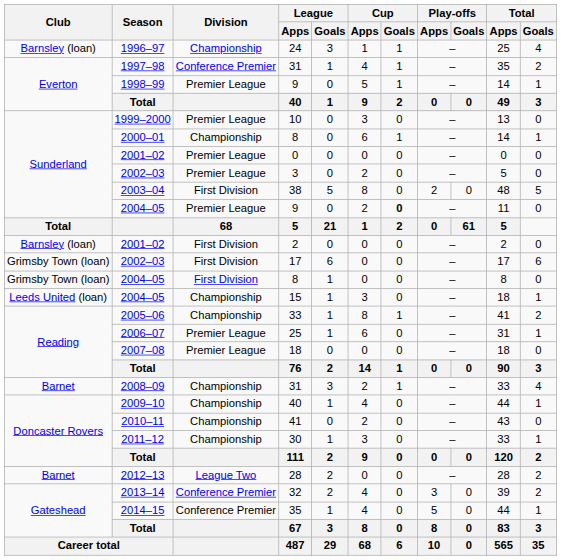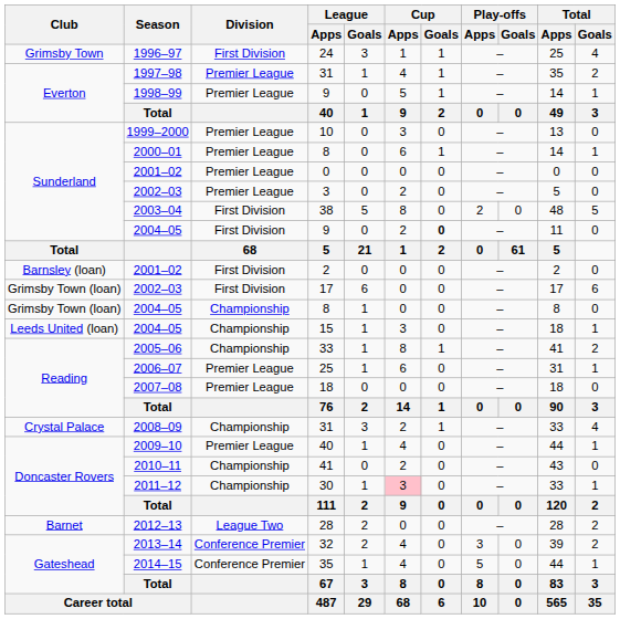 <table class="wikitable" style="text-align:center">
 <tr>
 <th rowspan="2">Club</th>
 <th rowspan="2">Season</th>
 <th rowspan="2">Division</th>
 <th colspan="2">League</th>
 <th colspan="2">Cup</th>
 <th colspan="2">Play-offs</th>
 <th colspan="2">Total</th>
 </tr>
 <tr>
 <th>Apps</th>
 <th>Goals</th>
 <th>Apps</th>
 <th>Goals</th>
 <th>Apps</th>
 <th>Goals</th>
 <th>Apps</th>
 <th>Goals</th>
 </tr>
 <tr>
-<td><a href='#'>Barnsley</a> (loan)</td>
+<td><a href='#'>Grimsby Town</a></td>
 <td><a href='#'>1996–97</a></td>
-<td><a href='#'>Championship</a></td>
+<td><a href='#'>First Division</a></td>
 <td>24</td>
 <td>3</td>
 <td>1</td>
 <td>1</td>
 <td colspan="2">–</td>
 <td>25</td>
 <td>4</td>
 </tr>
 <tr>
 <td rowspan="3"><a href='#'>Everton</a></td>
 <td><a href='#'>1997–98</a></td>
-<td><a href='#'>Conference Premier</a></td>
+<td><a href='#'>Premier League</a></td>
 <td>31</td>
 <td>1</td>
 <td>4</td>
 <td>1</td>
 <td colspan="2">–</td>
 <td>35</td>
 <td>2</td>
 </tr>
 <tr>
 <td><a href='#'>1998–99</a></td>
 <td>Premier League</td>
 <td>9</td>
 <td>0</td>
 <td>5</td>
 <td>1</td>
 <td colspan="2">–</td>
 <td>14</td>
 <td>1</td>
 </tr>
 <tr>
 <th>Total</th>
 <th></th>
 <th>40</th>
 <th>1</th>
 <th>9</th>
 <th>2</th>
 <th>0</th>
 <th>0</th>
 <th>49</th>
 <th>3</th>
 </tr>
 <tr>
 <td rowspan="6"><a href='#'>Sunderland</a></td>
 <td><a href='#'>1999–2000</a></td>
 <td>Premier League</td>
 <td>10</td>
 <td>0</td>
 <td>3</td>
 <td>0</td>
 <td colspan="2">–</td>
 <td>13</td>
 <td>0</td>
 </tr>
 <tr>
 <td><a href='#'>2000–01</a></td>
-<td>Championship</td>
+<td>Premier League</td>
 <td>8</td>
 <td>0</td>
 <td>6</td>
 <td>1</td>
 <td colspan="2">–</td>
 <td>14</td>
 <td>1</td>
 </tr>
 <tr>
 <td><a href='#'>2001–02</a></td>
 <td>Premier League</td>
 <td>0</td>
 <td>0</td>
 <td>0</td>
 <td>0</td>
 <td colspan="2">–</td>
 <td>0</td>
 <td>0</td>
 </tr>
 <tr>
 <td><a href='#'>2002–03</a></td>
 <td>Premier League</td>
 <td>3</td>
 <td>0</td>
 <td>2</td>
 <td>0</td>
 <td colspan="2">–</td>
 <td>5</td>
 <td>0</td>
 </tr>
 <tr>
 <td><a href='#'>2003–04</a></td>
 <td>First Division</td>
 <td>38</td>
 <td>5</td>
 <td>8</td>
 <td>0</td>
 <td>2</td>
 <td>0</td>
 <td>48</td>
 <td>5</td>
 </tr>
 <tr>
 <td><a href='#'>2004–05</a></td>
-<td>Premier League</td>
+<td>First Division</td>
 <td>9</td>
 <td>0</td>
 <td>2</td>
 <td><strong>0</strong></td>
 <td colspan="2">–</td>
 <td>11</td>
 <td>0</td>
 </tr>
 <tr>
 <th>Total</th>
 <th></th>
 <th>68</th>
 <th>5</th>
 <th>21</th>
 <th>1</th>
 <th>2</th>
 <th>0</th>
 <th>61</th>
 <th>5</th>
 </tr>
 <tr>
 <td><a href='#'>Barnsley</a> (loan)</td>
 <td><a href='#'>2001–02</a></td>
 <td>First Division</td>
 <td>2</td>
 <td>0</td>
 <td>0</td>
 <td>0</td>
 <td colspan="2">–</td>
 <td>2</td>
 <td>0</td>
 </tr>
 <tr>
 <td>Grimsby Town (loan)</td>
 <td><a href='#'>2002–03</a></td>
 <td>First Division</td>
 <td>17</td>
 <td>6</td>
 <td>0</td>
 <td>0</td>
 <td colspan="2">–</td>
 <td>17</td>
 <td>6</td>
 </tr>
 <tr>
 <td>Grimsby Town (loan)</td>
 <td><a href='#'>2004–05</a></td>
-<td><a href='#'>First Division</a></td>
+<td><a href='#'>Championship</a></td>
 <td>8</td>
 <td>1</td>
 <td>0</td>
 <td>0</td>
 <td colspan="2">–</td>
 <td>8</td>
 <td>0</td>
 </tr>
 <tr>
 <td><a href='#'>Leeds United</a> (loan)</td>
 <td><a href='#'>2004–05</a></td>
 <td>Championship</td>
 <td>15</td>
 <td>1</td>
 <td>3</td>
 <td>0</td>
 <td colspan="2">–</td>
 <td>18</td>
 <td>1</td>
 </tr>
 <tr>
 <td rowspan="4"><a href='#'>Reading</a></td>
 <td><a href='#'>2005–06</a></td>
 <td>Championship</td>
 <td>33</td>
 <td>1</td>
 <td>8</td>
 <td>1</td>
 <td colspan="2">–</td>
 <td>41</td>
 <td>2</td>
 </tr>
 <tr>
 <td><a href='#'>2006–07</a></td>
 <td>Premier League</td>
 <td>25</td>
 <td>1</td>
 <td>6</td>
 <td>0</td>
 <td colspan="2">–</td>
 <td>31</td>
 <td>1</td>
 </tr>
 <tr>
 <td><a href='#'>2007–08</a></td>
 <td>Premier League</td>
 <td>18</td>
 <td>0</td>
 <td>0</td>
 <td>0</td>
 <td colspan="2">–</td>
 <td>18</td>
 <td>0</td>
 </tr>
 <tr>
 <th>Total</th>
 <th></th>
 <th>76</th>
 <th>2</th>
 <th>14</th>
 <th>1</th>
 <th>0</th>
 <th>0</th>
 <th>90</th>
 <th>3</th>
 </tr>
 <tr>
-<td><a href='#'>Barnet</a></td>
+<td><a href='#'>Crystal Palace</a></td>
 <td><a href='#'>2008–09</a></td>
 <td>Championship</td>
 <td>31</td>
 <td>3</td>
 <td>2</td>
 <td>1</td>
 <td colspan="2">–</td>
 <td>33</td>
 <td>4</td>
 </tr>
 <tr>
 <td rowspan="4"><a href='#'>Doncaster Rovers</a></td>
 <td><a href='#'>2009–10</a></td>
-<td>Championship</td>
+<td>Premier League</td>
 <td>40</td>
 <td>1</td>
 <td>4</td>
 <td>0</td>
 <td colspan="2">–</td>
 <td>44</td>
 <td>1</td>
 </tr>
 <tr>
 <td><a href='#'>2010–11</a></td>
 <td>Championship</td>
 <td>41</td>
 <td>0</td>
 <td>2</td>
 <td>0</td>
 <td colspan="2">–</td>
 <td>43</td>
 <td>0</td>
 </tr>
 <tr>
 <td><a href='#'>2011–12</a></td>
 <td>Championship</td>
 <td>30</td>
 <td>1</td>
-<td>3</td>
+<td style="background: pink;">3</td>
 <td>0</td>
 <td colspan="2">–</td>
 <td>33</td>
 <td>1</td>
 </tr>
 <tr>
 <th>Total</th>
 <th></th>
 <th>111</th>
 <th>2</th>
 <th>9</th>
 <th>0</th>
 <th>0</th>
 <th>0</th>
 <th>120</th>
 <th>2</th>
 </tr>
 <tr>
 <td><a href='#'>Barnet</a></td>
 <td><a href='#'>2012–13</a></td>
 <td><a href='#'>League Two</a></td>
 <td>28</td>
 <td>2</td>
 <td>0</td>
 <td>0</td>
 <td colspan="2">–</td>
 <td>28</td>
 <td>2</td>
 </tr>
 <tr>
 <td rowspan="3"><a href='#'>Gateshead</a></td>
 <td><a href='#'>2013–14</a></td>
 <td><a href='#'>Conference Premier</a></td>
 <td>32</td>
 <td>2</td>
 <td>4</td>
 <td>0</td>
 <td>3</td>
 <td>0</td>
 <td>39</td>
 <td>2</td>
 </tr>
 <tr>
 <td><a href='#'>2014–15</a></td>
 <td>Conference Premier</td>
 <td>35</td>
 <td>1</td>
 <td>4</td>
 <td>0</td>
 <td>5</td>
 <td>0</td>
 <td>44</td>
 <td>1</td>
 </tr>
 <tr>
 <th>Total</th>
 <th></th>
 <th>67</th>
 <th>3</th>
 <th>8</th>
 <th>0</th>
 <th>8</th>
 <th>0</th>
 <th>83</th>
 <th>3</th>
 </tr>
 <tr>
 <th colspan="2">Career total</th>
 <th></th>
 <th>487</th>
 <th>29</th>
 <th>68</th>
 <th>6</th>
 <th>10</th>
 <th>0</th>
 <th>565</th>
 <th>35</th>
 </tr>
 </table>
